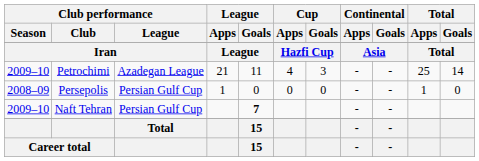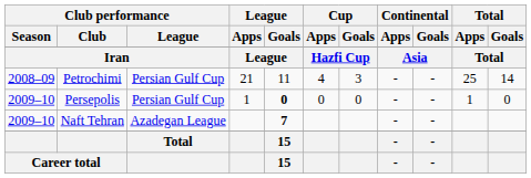 <table class="wikitable" style="text-align:center">
 <tr>
 <th colspan=3>Club performance</th>
 <th colspan=2>League</th>
 <th colspan=2>Cup</th>
 <th colspan=2>Continental</th>
 <th colspan=2>Total</th>
 </tr>
 <tr>
 <th>Season</th>
 <th>Club</th>
 <th>League</th>
 <th>Apps</th>
 <th>Goals</th>
 <th>Apps</th>
 <th>Goals</th>
 <th>Apps</th>
 <th>Goals</th>
 <th>Apps</th>
 <th>Goals</th>
 </tr>
 <tr>
 </tr>
 <tr>
 <th colspan=3>Iran</th>
 <th colspan=2>League</th>
 <th colspan=2><a href='#'>Hazfi Cup</a></th>
 <th colspan=2><a href='#'>Asia</a></th>
 <th colspan=2>Total</th>
 </tr>
 <tr>
-<td><a href='#'>2009–10</a></td>
+<td><a href='#'>2008–09</a></td>
 <td><a href='#'>Petrochimi</a></td>
-<td rowspan="1"><a href='#'>Azadegan League</a></td>
+<td rowspan="1"><a href='#'>Persian Gulf Cup</a></td>
 <td>21</td>
 <td>11</td>
 <td>4</td>
 <td>3</td>
 <td>-</td>
 <td>-</td>
 <td>25</td>
 <td>14</td>
 </tr>
 <tr align=center>
-<td><a href='#'>2008–09</a></td>
+<td><a href='#'>2009–10</a></td>
 <td><a href='#'>Persepolis</a></td>
 <td rowspan="1"><a href='#'>Persian Gulf Cup</a></td>
 <td>1</td>
-<td>0</td>
+<td><strong>0</strong></td>
 <td>0</td>
 <td>0</td>
 <td>-</td>
 <td>-</td>
 <td>1</td>
 <td>0</td>
 </tr>
 <tr>
 <td><a href='#'>2009–10</a></td>
 <td><a href='#'>Naft Tehran</a></td>
-<td rowspan="1"><a href='#'>Persian Gulf Cup</a></td>
+<td rowspan="1"><a href='#'>Azadegan League</a></td>
 <td></td>
 <td><strong>7</strong></td>
 <td></td>
 <td></td>
 <td>-</td>
 <td>-</td>
 <td></td>
 <td></td>
 </tr>
 <tr>
 </tr>
 <tr align=center>
 <th></th>
 <th></th>
 <th>Total</th>
 <th></th>
 <th>15</th>
 <th></th>
 <th></th>
 <th>-</th>
 <th>-</th>
 <th></th>
 <th></th>
 </tr>
 <tr>
 <th colspan="2">Career total</th>
 <th></th>
 <th></th>
 <th>15</th>
 <th></th>
 <th></th>
 <th>-</th>
 <th>-</th>
 <th></th>
 <th></th>
 </tr>
 </table>
